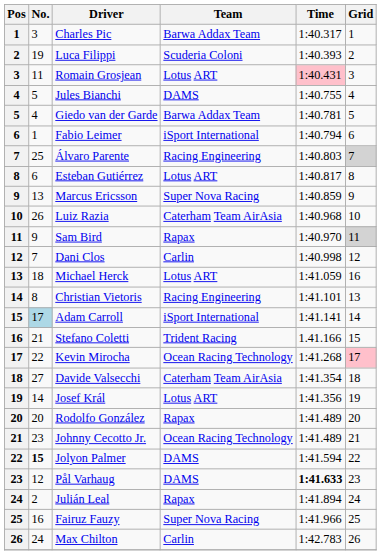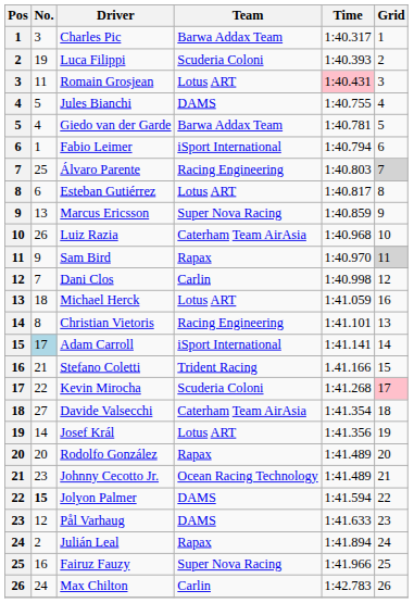 <table class="wikitable" style="font-size:85%">
 <tr>
 <th>Pos</th>
 <th>No.</th>
 <th>Driver</th>
 <th>Team</th>
 <th>Time</th>
 <th>Grid</th>
 </tr>
 <tr>
 <th>1</th>
 <td>3</td>
 <td> <a href='#'>Charles Pic</a></td>
 <td><a href='#'>Barwa Addax Team</a></td>
 <td>1:40.317</td>
 <td>1</td>
 </tr>
 <tr>
 <th>2</th>
 <td>19</td>
 <td> <a href='#'>Luca Filippi</a></td>
 <td><a href='#'>Scuderia Coloni</a></td>
 <td>1:40.393</td>
 <td>2</td>
 </tr>
 <tr>
 <th>3</th>
 <td>11</td>
 <td> <a href='#'>Romain Grosjean</a></td>
 <td><a href='#'>Lotus</a> <a href='#'>ART</a></td>
 <td style="background: pink;">1:40.431</td>
 <td>3</td>
 </tr>
 <tr>
 <th>4</th>
 <td>5</td>
 <td> <a href='#'>Jules Bianchi</a></td>
 <td><a href='#'>DAMS</a></td>
 <td>1:40.755</td>
 <td>4</td>
 </tr>
 <tr>
 <th>5</th>
 <td>4</td>
 <td> <a href='#'>Giedo van der Garde</a></td>
 <td><a href='#'>Barwa Addax Team</a></td>
 <td>1:40.781</td>
 <td>5</td>
 </tr>
 <tr>
 <th>6</th>
 <td>1</td>
 <td> <a href='#'>Fabio Leimer</a></td>
 <td><a href='#'>iSport International</a></td>
 <td>1:40.794</td>
 <td>6</td>
 </tr>
 <tr>
 <th>7</th>
 <td>25</td>
 <td> <a href='#'>Álvaro Parente</a></td>
 <td><a href='#'>Racing Engineering</a></td>
 <td>1:40.803</td>
 <td style="background: lightgrey;">7</td>
 </tr>
 <tr>
 <th>8</th>
 <td>6</td>
 <td> <a href='#'>Esteban Gutiérrez</a></td>
 <td><a href='#'>Lotus</a> <a href='#'>ART</a></td>
 <td>1:40.817</td>
 <td>8</td>
 </tr>
 <tr>
 <th>9</th>
 <td>13</td>
 <td> <a href='#'>Marcus Ericsson</a></td>
 <td><a href='#'>Super Nova Racing</a></td>
 <td>1:40.859</td>
 <td>9</td>
 </tr>
 <tr>
 <th>10</th>
 <td>26</td>
 <td> <a href='#'>Luiz Razia</a></td>
 <td><a href='#'>Caterham</a> <a href='#'>Team AirAsia</a></td>
 <td>1:40.968</td>
 <td>10</td>
 </tr>
 <tr>
 <th>11</th>
 <td>9</td>
 <td> <a href='#'>Sam Bird</a></td>
 <td><a href='#'>Rapax</a></td>
 <td>1:40.970</td>
 <td style="background: lightgrey;">11</td>
 </tr>
 <tr>
 <th>12</th>
 <td>7</td>
 <td> <a href='#'>Dani Clos</a></td>
 <td><a href='#'>Carlin</a></td>
 <td>1:40.998</td>
 <td>12</td>
 </tr>
 <tr>
 <th>13</th>
 <td>18</td>
 <td> <a href='#'>Michael Herck</a></td>
 <td><a href='#'>Lotus</a> <a href='#'>ART</a></td>
 <td>1:41.059</td>
 <td>16</td>
 </tr>
 <tr>
 <th>14</th>
 <td>8</td>
 <td> <a href='#'>Christian Vietoris</a></td>
 <td><a href='#'>Racing Engineering</a></td>
 <td>1:41.101</td>
 <td>13</td>
 </tr>
 <tr>
 <th>15</th>
 <td style="background: lightblue;">17</td>
 <td> <a href='#'>Adam Carroll</a></td>
 <td><a href='#'>iSport International</a></td>
 <td>1:41.141</td>
 <td>14</td>
 </tr>
 <tr>
 <th>16</th>
 <td>21</td>
 <td> <a href='#'>Stefano Coletti</a></td>
 <td><a href='#'>Trident Racing</a></td>
 <td>1.41.166</td>
 <td>15</td>
 </tr>
 <tr>
 <th>17</th>
 <td>22</td>
 <td> <a href='#'>Kevin Mirocha</a></td>
-<td><a href='#'>Ocean Racing Technology</a></td>
+<td><a href='#'>Scuderia Coloni</a></td>
 <td>1:41.268</td>
 <td style="background: pink;">17</td>
 </tr>
 <tr>
 <th>18</th>
 <td>27</td>
 <td> <a href='#'>Davide Valsecchi</a></td>
 <td><a href='#'>Caterham</a> <a href='#'>Team AirAsia</a></td>
 <td>1:41.354</td>
 <td>18</td>
 </tr>
 <tr>
 <th>19</th>
 <td>14</td>
 <td> <a href='#'>Josef Král</a></td>
 <td><a href='#'>Lotus</a> <a href='#'>ART</a></td>
 <td>1:41.356</td>
 <td>19</td>
 </tr>
 <tr>
 <th>20</th>
 <td>20</td>
 <td> <a href='#'>Rodolfo González</a></td>
 <td><a href='#'>Rapax</a></td>
 <td>1:41.489</td>
 <td>20</td>
 </tr>
 <tr>
 <th>21</th>
 <td>23</td>
 <td> <a href='#'>Johnny Cecotto Jr.</a></td>
 <td><a href='#'>Ocean Racing Technology</a></td>
 <td>1:41.489</td>
 <td>21</td>
 </tr>
 <tr>
 <th>22</th>
 <td><strong>15</strong></td>
 <td> <a href='#'>Jolyon Palmer</a></td>
 <td><a href='#'>DAMS</a></td>
 <td>1:41.594</td>
 <td>22</td>
 </tr>
 <tr>
 <th>23</th>
 <td>12</td>
 <td> <a href='#'>Pål Varhaug</a></td>
 <td><a href='#'>DAMS</a></td>
-<td><strong>1:41.633</strong></td>
+<td>1:41.633</td>
 <td>23</td>
 </tr>
 <tr>
 <th>24</th>
 <td>2</td>
 <td> <a href='#'>Julián Leal</a></td>
 <td><a href='#'>Rapax</a></td>
 <td>1:41.894</td>
 <td>24</td>
 </tr>
 <tr>
 <th>25</th>
 <td>16</td>
 <td> <a href='#'>Fairuz Fauzy</a></td>
 <td><a href='#'>Super Nova Racing</a></td>
 <td>1:41.966</td>
 <td>25</td>
 </tr>
 <tr>
 <th>26</th>
 <td>24</td>
 <td> <a href='#'>Max Chilton</a></td>
 <td><a href='#'>Carlin</a></td>
 <td>1:42.783</td>
 <td>26</td>
 </tr>
 <tr>
 </tr>
 </table>
